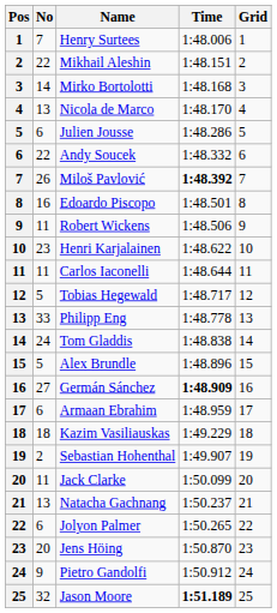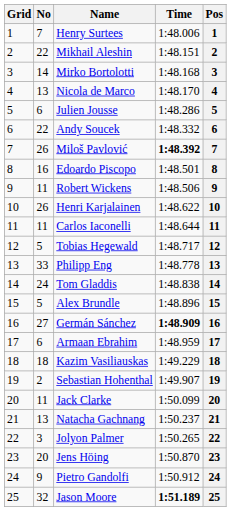 <table class="wikitable" style="font-size: 95%">
 <tr>
-<th>Pos</th>
+<th>Grid</th>
 <th>No</th>
 <th>Name</th>
 <th>Time</th>
-<th>Grid</th>
+<th>Pos</th>
 </tr>
 <tr>
-<th>1</th>
+<td>1</td>
 <td>7</td>
 <td> <a href='#'>Henry Surtees</a></td>
 <td>1:48.006</td>
-<td>1</td>
+<th>1</th>
 </tr>
 <tr>
-<th>2</th>
+<td>2</td>
 <td>22</td>
 <td> <a href='#'>Mikhail Aleshin</a></td>
 <td>1:48.151</td>
-<td>2</td>
+<th>2</th>
 </tr>
 <tr>
-<th>3</th>
+<td>3</td>
 <td>14</td>
 <td> <a href='#'>Mirko Bortolotti</a></td>
 <td>1:48.168</td>
-<td>3</td>
+<th>3</th>
 </tr>
 <tr>
-<th>4</th>
+<td>4</td>
 <td>13</td>
 <td> <a href='#'>Nicola de Marco</a></td>
 <td>1:48.170</td>
-<td>4</td>
+<th>4</th>
 </tr>
 <tr>
-<th>5</th>
+<td>5</td>
 <td>6</td>
 <td> <a href='#'>Julien Jousse</a></td>
 <td>1:48.286</td>
-<td>5</td>
+<th>5</th>
 </tr>
 <tr>
-<th>6</th>
+<td>6</td>
 <td>22</td>
 <td> <a href='#'>Andy Soucek</a></td>
 <td>1:48.332</td>
-<td>6</td>
+<th>6</th>
 </tr>
 <tr>
-<th>7</th>
+<td>7</td>
 <td>26</td>
 <td> <a href='#'>Miloš Pavlović</a></td>
 <td><strong>1:48.392</strong></td>
-<td>7</td>
+<th>7</th>
 </tr>
 <tr>
-<th>8</th>
+<td>8</td>
 <td>16</td>
 <td> <a href='#'>Edoardo Piscopo</a></td>
 <td>1:48.501</td>
-<td>8</td>
+<th>8</th>
 </tr>
 <tr>
-<th>9</th>
+<td>9</td>
 <td>11</td>
 <td> <a href='#'>Robert Wickens</a></td>
 <td>1:48.506</td>
-<td>9</td>
+<th>9</th>
 </tr>
 <tr>
-<th>10</th>
-<td>23</td>
+<td>10</td>
+<td>26</td>
 <td> <a href='#'>Henri Karjalainen</a></td>
 <td>1:48.622</td>
-<td>10</td>
+<th>10</th>
 </tr>
 <tr>
-<th>11</th>
+<td>11</td>
 <td>11</td>
 <td> <a href='#'>Carlos Iaconelli</a></td>
 <td>1:48.644</td>
-<td>11</td>
+<th>11</th>
 </tr>
 <tr>
-<th>12</th>
+<td>12</td>
 <td>5</td>
 <td> <a href='#'>Tobias Hegewald</a></td>
 <td>1:48.717</td>
-<td>12</td>
+<th>12</th>
 </tr>
 <tr>
-<th>13</th>
+<td>13</td>
 <td>33</td>
 <td> <a href='#'>Philipp Eng</a></td>
 <td>1:48.778</td>
-<td>13</td>
+<th>13</th>
 </tr>
 <tr>
-<th>14</th>
+<td>14</td>
 <td>24</td>
 <td> <a href='#'>Tom Gladdis</a></td>
 <td>1:48.838</td>
-<td>14</td>
+<th>14</th>
 </tr>
 <tr>
-<th>15</th>
+<td>15</td>
 <td>5</td>
 <td> <a href='#'>Alex Brundle</a></td>
 <td>1:48.896</td>
-<td>15</td>
+<th>15</th>
 </tr>
 <tr>
-<th>16</th>
+<td>16</td>
 <td>27</td>
 <td> <a href='#'>Germán Sánchez</a></td>
 <td><strong>1:48.909</strong></td>
-<td>16</td>
+<th>16</th>
 </tr>
 <tr>
-<th>17</th>
+<td>17</td>
 <td>6</td>
 <td> <a href='#'>Armaan Ebrahim</a></td>
 <td>1:48.959</td>
-<td>17</td>
+<th>17</th>
 </tr>
 <tr>
-<th>18</th>
+<td>18</td>
 <td>18</td>
 <td> <a href='#'>Kazim Vasiliauskas</a></td>
 <td>1:49.229</td>
-<td>18</td>
+<th>18</th>
 </tr>
 <tr>
-<th>19</th>
+<td>19</td>
 <td>2</td>
 <td> <a href='#'>Sebastian Hohenthal</a></td>
 <td>1:49.907</td>
-<td>19</td>
+<th>19</th>
 </tr>
 <tr>
-<th>20</th>
+<td>20</td>
 <td>11</td>
 <td> <a href='#'>Jack Clarke</a></td>
 <td>1:50.099</td>
-<td>20</td>
+<th>20</th>
 </tr>
 <tr>
-<th>21</th>
+<td>21</td>
 <td>13</td>
 <td> <a href='#'>Natacha Gachnang</a></td>
 <td>1:50.237</td>
-<td>21</td>
+<th>21</th>
 </tr>
 <tr>
-<th>22</th>
-<td>6</td>
+<td>22</td>
+<td>3</td>
 <td> <a href='#'>Jolyon Palmer</a></td>
 <td>1:50.265</td>
-<td>22</td>
+<th>22</th>
 </tr>
 <tr>
-<th>23</th>
+<td>23</td>
 <td>20</td>
 <td> <a href='#'>Jens Höing</a></td>
 <td>1:50.870</td>
-<td>23</td>
+<th>23</th>
 </tr>
 <tr>
-<th>24</th>
+<td>24</td>
 <td>9</td>
 <td> <a href='#'>Pietro Gandolfi</a></td>
 <td>1:50.912</td>
-<td>24</td>
+<th>24</th>
 </tr>
 <tr>
-<th>25</th>
+<td>25</td>
 <td>32</td>
 <td> <a href='#'>Jason Moore</a></td>
 <td><strong>1:51.189</strong></td>
-<td>25</td>
+<th>25</th>
 </tr>
 </table>
